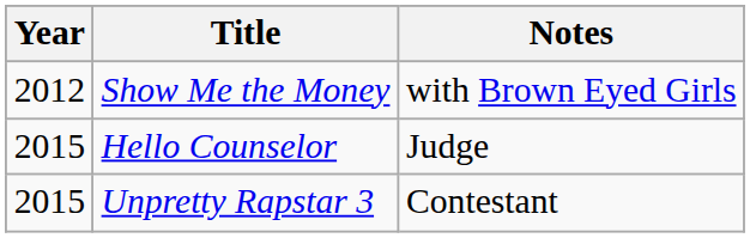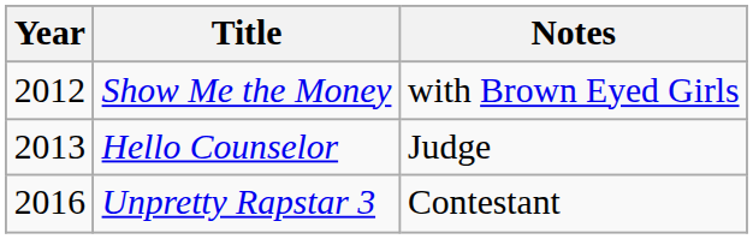 <table class="wikitable">
 <tr>
 <th>Year</th>
 <th>Title</th>
 <th>Notes</th>
 </tr>
 <tr>
 <td>2012</td>
 <td><em><a href='#'>Show Me the Money</a></em></td>
 <td>with <a href='#'>Brown Eyed Girls</a></td>
 </tr>
 <tr>
-<td>2015</td>
+<td>2013</td>
 <td><em><a href='#'>Hello Counselor</a></em></td>
 <td>Judge</td>
 </tr>
 <tr>
-<td>2015</td>
+<td>2016</td>
 <td><em><a href='#'>Unpretty Rapstar 3</a></em></td>
 <td>Contestant</td>
 </tr>
 </table>
